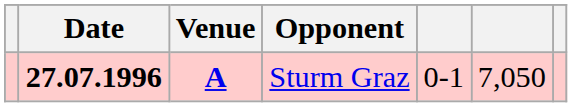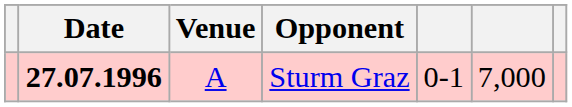 <table class="wikitable" Style="text-align: center">
 <tr>
 <th></th>
 <th>Date</th>
 <th>Venue</th>
 <th>Opponent</th>
 <th></th>
 <th></th>
 <th></th>
 </tr>
 <tr style="background:#fcc">
 <td></td>
 <td><strong>27.07.1996</strong></td>
-<td><strong><a href='#'>A</a></strong></td>
+<td><a href='#'>A</a></td>
 <td align="left"><a href='#'>Sturm Graz</a></td>
 <td>0-1</td>
-<td align="right">7,050</td>
+<td align="right">7,000</td>
 <td align="left"></td>
 </tr>
 </table>
